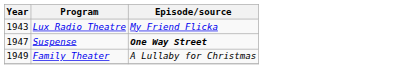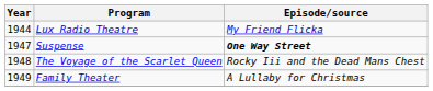 <table class="wikitable">
 <tr>
 <th>Year</th>
 <th>Program</th>
 <th>Episode/source</th>
 </tr>
 <tr>
-<td>1943</td>
+<td>1944</td>
 <td><em><a href='#'>Lux Radio Theatre</a></em></td>
 <td><em><a href='#'>My Friend Flicka</a></em></td>
 </tr>
 <tr>
 <td>1947</td>
 <td><em><a href='#'>Suspense</a></em></td>
 <td><strong><em>One Way Street</em></strong></td>
 </tr>
 <tr>
+<td>1948</td>
+<td><em><a href='#'>The Voyage of the Scarlet Queen</a></em></td>
+<td><em>Rocky Iii and the Dead Mans Chest</em></td>
+</tr>
+<tr>
 <td>1949</td>
 <td><em><a href='#'>Family Theater</a></em></td>
 <td><em>A Lullaby for Christmas</em></td>
 </tr>
 <tr>
 </tr>
 </table>
